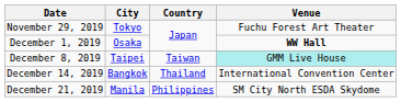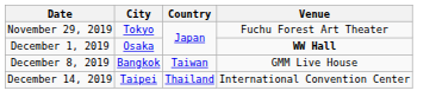 <table class="wikitable plainrowheaders" style="text-align:center;">
 <tr>
 <th>Date</th>
 <th>City</th>
 <th>Country</th>
 <th>Venue</th>
 </tr>
 <tr>
 <td>November 29, 2019</td>
 <td><a href='#'>Tokyo</a></td>
 <td rowspan="2"><a href='#'>Japan</a></td>
 <td>Fuchu Forest Art Theater</td>
 </tr>
 <tr>
 <td>December 1, 2019</td>
 <td><a href='#'>Osaka</a></td>
 <td><strong>WW Hall</strong></td>
 </tr>
 <tr>
 <td>December 8, 2019</td>
-<td><a href='#'>Taipei</a></td>
+<td><a href='#'>Bangkok</a></td>
 <td><a href='#'>Taiwan</a></td>
-<td style="background: paleturquoise;">GMM Live House</td>
+<td>GMM Live House</td>
 </tr>
 <tr>
 <td>December 14, 2019</td>
-<td><a href='#'>Bangkok</a></td>
+<td><a href='#'>Taipei</a></td>
 <td><a href='#'>Thailand</a></td>
 <td>International Convention Center</td>
 </tr>
-<tr>
-<td>December 21, 2019</td>
-<td><a href='#'>Manila</a></td>
-<td><a href='#'>Philippines</a></td>
-<td>SM City North ESDA Skydome</td>
-</tr>
 </table>
